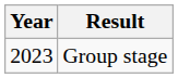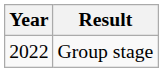 <table class="wikitable">
 <tr>
 <th>Year</th>
 <th>Result</th>
 </tr>
 <tr>
-<td>2023</td>
+<td>2022</td>
 <td>Group stage</td>
 </tr>
 </table>
